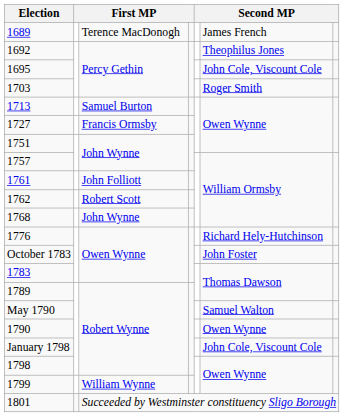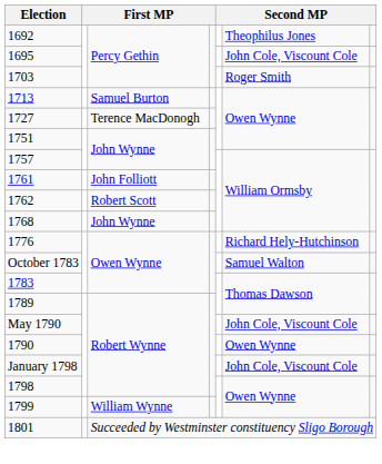 <table class="wikitable">
 <tr>
 <th>Election</th>
 <th colspan=3>First MP</th>
 <th colspan=3>Second MP</th>
-</tr>
-<tr>
-<td><a href='#'>1689</a></td>
-<td style="background-color: white"></td>
-<td>Terence MacDonogh</td>
-<td></td>
-<td style="background-color: white"></td>
-<td>James French</td>
-<td></td>
 </tr>
 <tr>
 <td>1692</td>
 <td rowspan="3" style="background-color: white"></td>
 <td rowspan="3"><a href='#'>Percy Gethin</a></td>
 <td rowspan="3"></td>
 <td style="background-color: white"></td>
 <td><a href='#'>Theophilus Jones</a></td>
 <td></td>
 </tr>
 <tr>
 <td>1695</td>
 <td style="background-color: white"></td>
 <td><a href='#'>John Cole, Viscount Cole</a></td>
 <td></td>
 </tr>
 <tr>
 <td>1703</td>
 <td style="background-color: white"></td>
 <td><a href='#'>Roger Smith</a></td>
 <td></td>
 </tr>
 <tr>
 <td><a href='#'>1713</a></td>
 <td style="background-color: white"></td>
 <td><a href='#'>Samuel Burton</a></td>
 <td></td>
 <td rowspan="3" style="background-color: white"></td>
 <td rowspan="3"><a href='#'>Owen Wynne</a></td>
 <td rowspan="3"></td>
 </tr>
 <tr>
 <td>1727</td>
 <td style="background-color: white"></td>
-<td><a href='#'>Francis Ormsby</a></td>
+<td>Terence MacDonogh</td>
 <td></td>
 </tr>
 <tr>
 <td>1751</td>
 <td rowspan="2" style="background-color: white"></td>
 <td rowspan="2"><a href='#'>John Wynne</a></td>
 <td rowspan="2"></td>
 </tr>
 <tr>
 <td>1757</td>
 <td rowspan="4" style="background-color: white"></td>
 <td rowspan="4"><a href='#'>William Ormsby</a></td>
 <td rowspan="4"></td>
 </tr>
 <tr>
 <td><a href='#'>1761</a></td>
 <td style="background-color: white"></td>
 <td><a href='#'>John Folliott</a></td>
 <td></td>
 </tr>
 <tr>
 <td>1762</td>
 <td style="background-color: white"></td>
 <td><a href='#'>Robert Scott</a></td>
 <td></td>
 </tr>
 <tr>
 <td>1768</td>
 <td style="background-color: white"></td>
 <td><a href='#'>John Wynne</a></td>
 <td></td>
 </tr>
 <tr>
 <td>1776</td>
 <td rowspan="3" style="background-color: white"></td>
 <td rowspan="3"><a href='#'>Owen Wynne</a></td>
 <td rowspan="3"></td>
 <td style="background-color: white"></td>
 <td><a href='#'>Richard Hely-Hutchinson</a></td>
 <td></td>
 </tr>
 <tr>
 <td>October 1783</td>
 <td style="background-color: white"></td>
-<td><a href='#'>John Foster</a></td>
+<td><a href='#'>Samuel Walton</a></td>
 <td></td>
 </tr>
 <tr>
 <td><a href='#'>1783</a></td>
 <td rowspan="2" style="background-color: white"></td>
 <td rowspan="2"><a href='#'>Thomas Dawson</a></td>
 <td rowspan="2"></td>
 </tr>
 <tr>
 <td>1789</td>
 <td rowspan="5" style="background-color: white"></td>
 <td rowspan="5"><a href='#'>Robert Wynne</a></td>
 <td rowspan="5"></td>
 </tr>
 <tr>
 <td>May 1790</td>
 <td style="background-color: white"></td>
-<td><a href='#'>Samuel Walton</a></td>
+<td><a href='#'>John Cole, Viscount Cole</a></td>
 <td></td>
 </tr>
 <tr>
 <td>1790</td>
 <td style="background-color: white"></td>
 <td><a href='#'>Owen Wynne</a></td>
 <td></td>
 </tr>
 <tr>
 <td>January 1798</td>
 <td style="background-color: white"></td>
 <td><a href='#'>John Cole, Viscount Cole</a></td>
 <td></td>
 </tr>
 <tr>
 <td>1798</td>
 <td rowspan="2" style="background-color: white"></td>
 <td rowspan="2"><a href='#'>Owen Wynne</a></td>
 <td rowspan="2"></td>
 </tr>
 <tr>
 <td>1799</td>
 <td style="background-color: white"></td>
 <td><a href='#'>William Wynne</a></td>
 <td></td>
 </tr>
 <tr>
 <td>1801</td>
 <td></td>
 <td colspan = "5"><em>Succeeded by Westminster constituency <a href='#'>Sligo Borough</a></em></td>
 </tr>
 </table>
